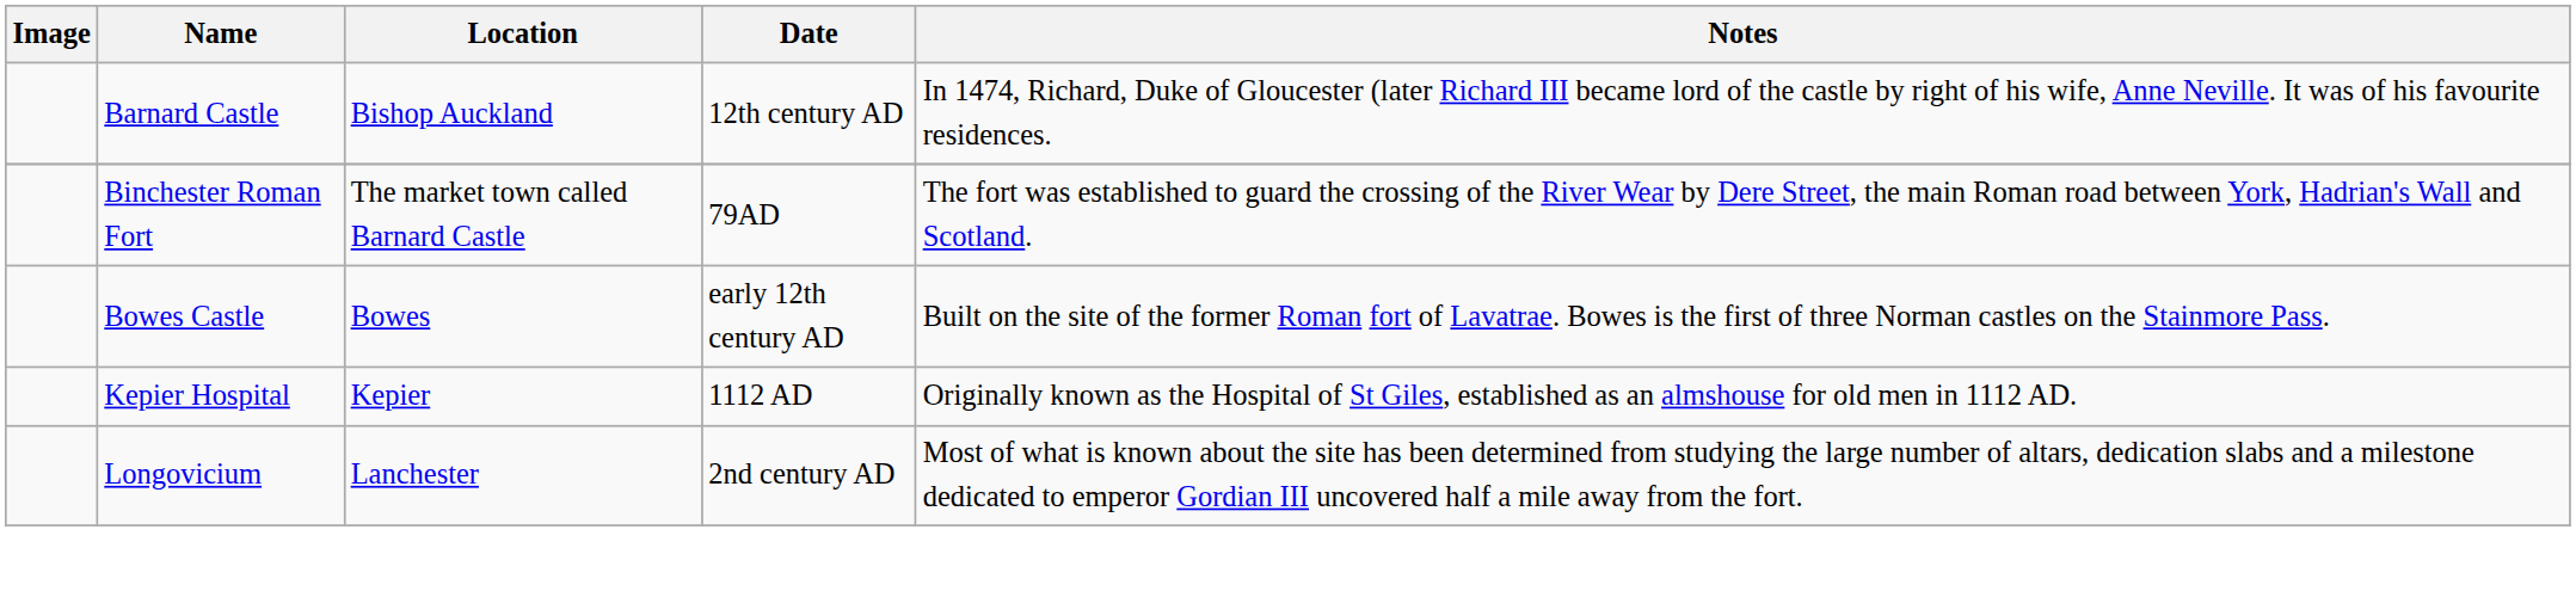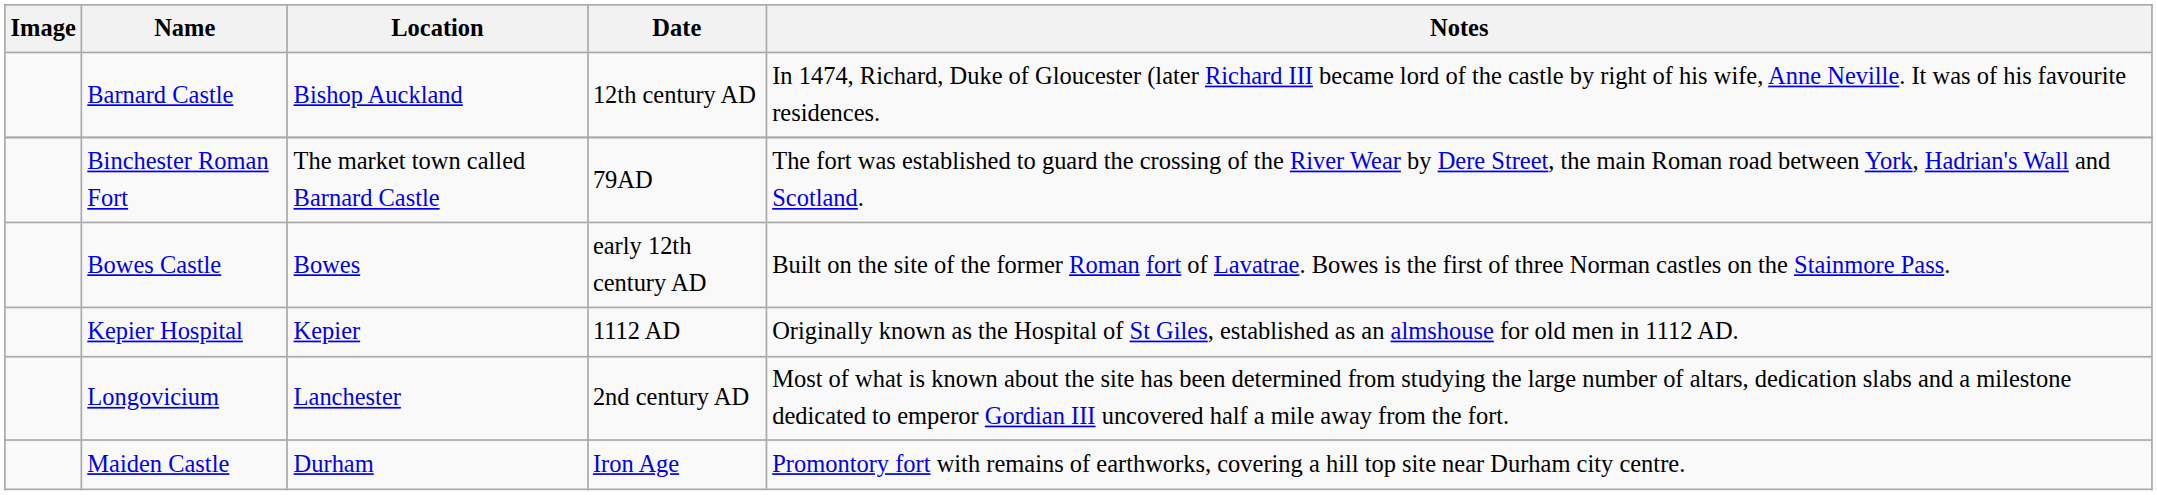 <table class="wikitable sortable" style="font-size: 90%;width:100%;border:0px;text-align:left;line-height:150%;">
 <tr>
 <th class="unsortable">Image</th>
 <th>Name</th>
 <th>Location</th>
 <th>Date</th>
 <th class="unsortable">Notes</th>
 </tr>
 <tr>
 <td></td>
 <td><a href='#'>Barnard Castle</a></td>
 <td><a href='#'>Bishop Auckland</a></td>
 <td>12th century AD</td>
 <td>In 1474, Richard, Duke of Gloucester (later <a href='#'>Richard III</a> became lord of the castle by right of his wife, <a href='#'>Anne Neville</a>. It was of his favourite residences.</td>
 </tr>
 <tr>
 </tr>
 <tr>
 <td></td>
 <td><a href='#'>Binchester Roman Fort</a></td>
 <td>The market town called <a href='#'>Barnard Castle</a></td>
 <td>79AD</td>
 <td>The fort was established to guard the crossing of the <a href='#'>River Wear</a> by <a href='#'>Dere Street</a>, the main Roman road between <a href='#'>York</a>, <a href='#'>Hadrian's Wall</a> and <a href='#'>Scotland</a>.</td>
 </tr>
 <tr>
 <td></td>
 <td><a href='#'>Bowes Castle</a></td>
 <td><a href='#'>Bowes</a></td>
 <td>early 12th century AD</td>
 <td>Built on the site of the former <a href='#'>Roman</a> <a href='#'>fort</a> of <a href='#'>Lavatrae</a>. Bowes is the first of three Norman castles on the <a href='#'>Stainmore Pass</a>.</td>
 </tr>
 <tr>
 <td></td>
 <td><a href='#'>Kepier Hospital</a></td>
 <td><a href='#'>Kepier</a></td>
 <td>1112 AD</td>
 <td>Originally known as the Hospital of <a href='#'>St Giles</a>, established as an <a href='#'>almshouse</a> for old men in 1112 AD.</td>
 </tr>
 <tr>
 <td></td>
 <td><a href='#'>Longovicium</a></td>
 <td><a href='#'>Lanchester</a></td>
 <td>2nd century AD</td>
 <td>Most of what is known about the site has been determined from studying the large number of altars, dedication slabs and a milestone dedicated to emperor <a href='#'>Gordian III</a> uncovered half a mile away from the fort.</td>
 </tr>
+<tr>
+<td></td>
+<td><a href='#'>Maiden Castle</a></td>
+<td><a href='#'>Durham</a></td>
+<td><a href='#'>Iron Age</a></td>
+<td><a href='#'>Promontory fort</a> with remains of earthworks, covering a  hill top site near Durham city centre.</td>
+</tr>
 </table>
